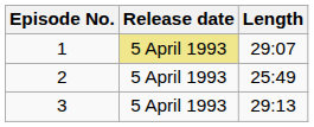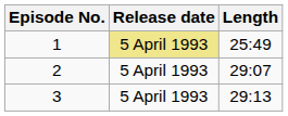 <table class="wikitable" style="text-align:center;">
 <tr>
 <th>Episode No.</th>
 <th>Release date</th>
 <th>Length</th>
 </tr>
 <tr>
 <td>1</td>
 <td style="background: khaki;">5 April 1993</td>
-<td>29:07</td>
+<td>25:49</td>
 </tr>
 <tr>
 <td>2</td>
 <td>5 April 1993</td>
-<td>25:49</td>
+<td>29:07</td>
 </tr>
 <tr>
 <td>3</td>
 <td>5 April 1993</td>
 <td>29:13</td>
 </tr>
 </table>
